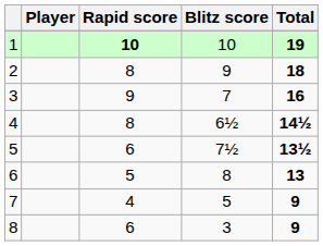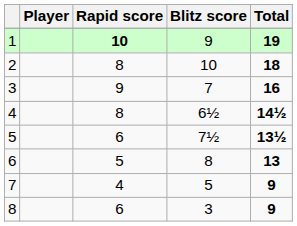 <table class="wikitable" style="text-align: center;">
 <tr>
 <th></th>
 <th>Player</th>
 <th>Rapid score</th>
 <th>Blitz score</th>
 <th>Total</th>
 </tr>
 <tr>
 </tr>
 <tr style="background:#ccffcc;">
 <td>1</td>
 <td align="left"><strong></strong></td>
 <td><strong>10</strong></td>
-<td>10</td>
+<td>9</td>
 <td><strong>19</strong></td>
 </tr>
 <tr>
 <td>2</td>
 <td align="left"></td>
 <td>8</td>
-<td>9</td>
+<td>10</td>
 <td><strong>18</strong></td>
 </tr>
 <tr>
 <td>3</td>
 <td align="left"></td>
 <td>9</td>
 <td>7</td>
 <td><strong>16</strong></td>
 </tr>
 <tr>
 <td>4</td>
 <td align="left"></td>
 <td>8</td>
 <td>6½</td>
 <td><strong>14½</strong></td>
 </tr>
 <tr>
 <td>5</td>
 <td align="left"></td>
 <td>6</td>
 <td>7½</td>
 <td><strong>13½</strong></td>
 </tr>
 <tr>
 <td>6</td>
 <td align="left"></td>
 <td>5</td>
 <td>8</td>
 <td><strong>13</strong></td>
 </tr>
 <tr>
 <td>7</td>
 <td align="left"></td>
 <td>4</td>
 <td>5</td>
 <td><strong>9</strong></td>
 </tr>
 <tr>
 <td>8</td>
 <td align="left"></td>
 <td>6</td>
 <td>3</td>
 <td><strong>9</strong></td>
 </tr>
 </table>
